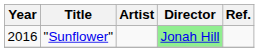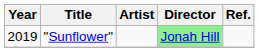 <table class="wikitable plainrowheaders">
 <tr>
 <th scope="col">Year</th>
 <th scope="col">Title</th>
 <th scope="col">Artist</th>
 <th scope="col">Director</th>
 <th scope="col">Ref.</th>
 </tr>
 <tr>
-<td>2016</td>
+<td>2019</td>
 <td>"<a href='#'>Sunflower</a>"</td>
 <td></td>
 <td style="background: lightgreen;"><a href='#'>Jonah Hill</a></td>
 <td></td>
 </tr>
 <tr>
 </tr>
 </table>
